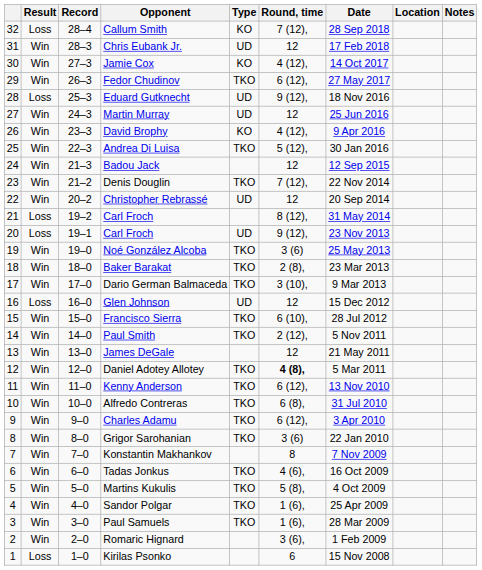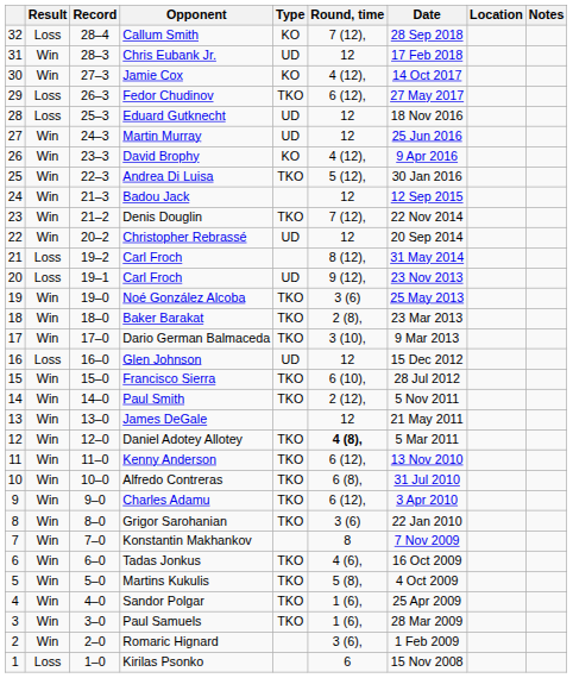 <table class="wikitable" style="text-align:center">
 <tr>
 <th></th>
 <th>Result</th>
 <th>Record</th>
 <th>Opponent</th>
 <th>Type</th>
 <th>Round, time</th>
 <th>Date</th>
 <th>Location</th>
 <th>Notes</th>
 </tr>
 <tr>
 <td>32</td>
 <td>Loss</td>
 <td>28–4</td>
 <td style="text-align:left;"><a href='#'>Callum Smith</a></td>
 <td>KO</td>
 <td>7 (12), </td>
 <td><a href='#'>28 Sep 2018</a></td>
 <td style="text-align:left;"></td>
 <td style="text-align:left;"></td>
 </tr>
 <tr>
 <td>31</td>
 <td>Win</td>
 <td>28–3</td>
 <td style="text-align:left;"><a href='#'>Chris Eubank Jr.</a></td>
 <td>UD</td>
 <td>12</td>
 <td><a href='#'>17 Feb 2018</a></td>
 <td style="text-align:left;"></td>
 <td style="text-align:left;"></td>
 </tr>
 <tr>
 <td>30</td>
 <td>Win</td>
 <td>27–3</td>
 <td style="text-align:left;"><a href='#'>Jamie Cox</a></td>
 <td>KO</td>
 <td>4 (12), </td>
 <td><a href='#'>14 Oct 2017</a></td>
 <td style="text-align:left;"></td>
 <td style="text-align:left;"></td>
 </tr>
 <tr>
 <td>29</td>
-<td>Win</td>
+<td>Loss</td>
 <td>26–3</td>
 <td style="text-align:left;"><a href='#'>Fedor Chudinov</a></td>
 <td>TKO</td>
 <td>6 (12), </td>
 <td><a href='#'>27 May 2017</a></td>
 <td style="text-align:left;"></td>
 <td style="text-align:left;"></td>
 </tr>
 <tr>
 <td>28</td>
 <td>Loss</td>
 <td>25–3</td>
 <td style="text-align:left;"><a href='#'>Eduard Gutknecht</a></td>
 <td>UD</td>
-<td>9 (12), </td>
+<td>12</td>
 <td>18 Nov 2016</td>
 <td style="text-align:left;"></td>
 <td style="text-align:left;"></td>
 </tr>
 <tr>
 <td>27</td>
 <td>Win</td>
 <td>24–3</td>
 <td style="text-align:left;"><a href='#'>Martin Murray</a></td>
 <td>UD</td>
 <td>12</td>
 <td><a href='#'>25 Jun 2016</a></td>
 <td style="text-align:left;"></td>
 <td style="text-align:left;"></td>
 </tr>
 <tr>
 <td>26</td>
 <td>Win</td>
 <td>23–3</td>
 <td style="text-align:left;"><a href='#'>David Brophy</a></td>
 <td>KO</td>
 <td>4 (12), </td>
 <td><a href='#'>9 Apr 2016</a></td>
 <td style="text-align:left;"></td>
 <td style="text-align:left;"></td>
 </tr>
 <tr>
 <td>25</td>
 <td>Win</td>
 <td>22–3</td>
 <td style="text-align:left;"><a href='#'>Andrea Di Luisa</a></td>
 <td>TKO</td>
 <td>5 (12), </td>
 <td>30 Jan 2016</td>
 <td style="text-align:left;"></td>
 <td></td>
 </tr>
 <tr>
 <td>24</td>
 <td>Win</td>
 <td>21–3</td>
 <td style="text-align:left;"><a href='#'>Badou Jack</a></td>
 <td></td>
 <td>12</td>
 <td><a href='#'>12 Sep 2015</a></td>
 <td style="text-align:left;"></td>
 <td style="text-align:left;"></td>
 </tr>
 <tr>
 <td>23</td>
 <td>Win</td>
 <td>21–2</td>
 <td style="text-align:left;">Denis Douglin</td>
 <td>TKO</td>
 <td>7 (12), </td>
 <td>22 Nov 2014</td>
 <td style="text-align:left;"></td>
 <td style="text-align:left;"></td>
 </tr>
 <tr>
 <td>22</td>
 <td>Win</td>
 <td>20–2</td>
 <td style="text-align:left;"><a href='#'>Christopher Rebrassé</a></td>
 <td>UD</td>
 <td>12</td>
 <td>20 Sep 2014</td>
 <td style="text-align:left;"></td>
 <td style="text-align:left;"></td>
 </tr>
 <tr>
 <td>21</td>
 <td>Loss</td>
 <td>19–2</td>
 <td style="text-align:left;"><a href='#'>Carl Froch</a></td>
 <td></td>
 <td>8 (12), </td>
 <td><a href='#'>31 May 2014</a></td>
 <td style="text-align:left;"></td>
 <td style="text-align:left;"></td>
 </tr>
 <tr>
 <td>20</td>
 <td>Loss</td>
 <td>19–1</td>
 <td style="text-align:left;"><a href='#'>Carl Froch</a></td>
 <td>UD</td>
 <td>9 (12), </td>
 <td><a href='#'>23 Nov 2013</a></td>
 <td style="text-align:left;"></td>
 <td style="text-align:left;"></td>
 </tr>
 <tr>
 <td>19</td>
 <td>Win</td>
 <td>19–0</td>
 <td style="text-align:left;"><a href='#'>Noé González Alcoba</a></td>
 <td>TKO</td>
 <td>3 (6)</td>
 <td><a href='#'>25 May 2013</a></td>
 <td style="text-align:left;"></td>
 <td style="text-align:left;"></td>
 </tr>
 <tr>
 <td>18</td>
 <td>Win</td>
 <td>18–0</td>
 <td style="text-align:left;"><a href='#'>Baker Barakat</a></td>
 <td>TKO</td>
 <td>2 (8), </td>
 <td>23 Mar 2013</td>
 <td style="text-align:left;"></td>
 <td></td>
 </tr>
 <tr>
 <td>17</td>
 <td>Win</td>
 <td>17–0</td>
 <td style="text-align:left;">Dario German Balmaceda</td>
 <td>TKO</td>
 <td>3 (10), </td>
 <td>9 Mar 2013</td>
 <td style="text-align:left;"></td>
 <td></td>
 </tr>
 <tr>
 <td>16</td>
 <td>Loss</td>
 <td>16–0</td>
 <td style="text-align:left;"><a href='#'>Glen Johnson</a></td>
 <td>UD</td>
 <td>12</td>
 <td>15 Dec 2012</td>
 <td style="text-align:left;"></td>
 <td style="text-align:left;"></td>
 </tr>
 <tr>
 <td>15</td>
 <td>Win</td>
 <td>15–0</td>
 <td style="text-align:left;"><a href='#'>Francisco Sierra</a></td>
 <td>TKO</td>
 <td>6 (10), </td>
 <td>28 Jul 2012</td>
 <td style="text-align:left;"></td>
 <td></td>
 </tr>
 <tr>
 <td>14</td>
 <td>Win</td>
 <td>14–0</td>
 <td style="text-align:left;"><a href='#'>Paul Smith</a></td>
 <td>TKO</td>
 <td>2 (12), </td>
 <td>5 Nov 2011</td>
 <td style="text-align:left;"></td>
 <td style="text-align:left;"></td>
 </tr>
 <tr>
 <td>13</td>
 <td>Win</td>
 <td>13–0</td>
 <td style="text-align:left;"><a href='#'>James DeGale</a></td>
 <td></td>
 <td>12</td>
 <td>21 May 2011</td>
 <td style="text-align:left;"></td>
 <td style="text-align:left;"></td>
 </tr>
 <tr>
 <td>12</td>
 <td>Win</td>
 <td>12–0</td>
 <td style="text-align:left;">Daniel Adotey Allotey</td>
 <td>TKO</td>
 <td><strong>4 (8), </strong></td>
 <td>5 Mar 2011</td>
 <td style="text-align:left;"></td>
 <td></td>
 </tr>
 <tr>
 <td>11</td>
 <td>Win</td>
 <td>11–0</td>
 <td style="text-align:left;"><a href='#'>Kenny Anderson</a></td>
 <td>TKO</td>
 <td>6 (12), </td>
 <td><a href='#'>13 Nov 2010</a></td>
 <td style="text-align:left;"></td>
 <td style="text-align:left;"></td>
 </tr>
 <tr>
 <td>10</td>
 <td>Win</td>
 <td>10–0</td>
 <td style="text-align:left;">Alfredo Contreras</td>
 <td>TKO</td>
 <td>6 (8), </td>
 <td><a href='#'>31 Jul 2010</a></td>
 <td style="text-align:left;"></td>
 <td></td>
 </tr>
 <tr>
 <td>9</td>
 <td>Win</td>
 <td>9–0</td>
 <td style="text-align:left;"><a href='#'>Charles Adamu</a></td>
 <td>TKO</td>
 <td>6 (12), </td>
 <td><a href='#'>3 Apr 2010</a></td>
 <td style="text-align:left;"></td>
 <td style="text-align:left;"></td>
 </tr>
 <tr>
 <td>8</td>
 <td>Win</td>
 <td>8–0</td>
 <td style="text-align:left;">Grigor Sarohanian</td>
 <td>TKO</td>
 <td>3 (6)</td>
 <td>22 Jan 2010</td>
 <td style="text-align:left;"></td>
 <td></td>
 </tr>
 <tr>
 <td>7</td>
 <td>Win</td>
 <td>7–0</td>
 <td style="text-align:left;">Konstantin Makhankov</td>
 <td></td>
 <td>8</td>
 <td><a href='#'>7 Nov 2009</a></td>
 <td style="text-align:left;"></td>
 <td></td>
 </tr>
 <tr>
 <td>6</td>
 <td>Win</td>
 <td>6–0</td>
 <td style="text-align:left;">Tadas Jonkus</td>
 <td>TKO</td>
 <td>4 (6), </td>
 <td>16 Oct 2009</td>
 <td style="text-align:left;"></td>
 <td></td>
 </tr>
 <tr>
 <td>5</td>
 <td>Win</td>
 <td>5–0</td>
 <td style="text-align:left;">Martins Kukulis</td>
 <td>TKO</td>
 <td>5 (8), </td>
 <td>4 Oct 2009</td>
 <td style="text-align:left;"></td>
 <td></td>
 </tr>
 <tr>
 <td>4</td>
 <td>Win</td>
 <td>4–0</td>
 <td style="text-align:left;">Sandor Polgar</td>
 <td>TKO</td>
 <td>1 (6), </td>
 <td>25 Apr 2009</td>
 <td style="text-align:left;"></td>
 <td></td>
 </tr>
 <tr>
 <td>3</td>
 <td>Win</td>
 <td>3–0</td>
 <td style="text-align:left;">Paul Samuels</td>
 <td>TKO</td>
 <td>1 (6), </td>
 <td>28 Mar 2009</td>
 <td style="text-align:left;"></td>
 <td></td>
 </tr>
 <tr>
 <td>2</td>
 <td>Win</td>
 <td>2–0</td>
 <td style="text-align:left;">Romaric Hignard</td>
 <td></td>
 <td>3 (6), </td>
 <td>1 Feb 2009</td>
 <td style="text-align:left;"></td>
 <td></td>
 </tr>
 <tr>
 <td>1</td>
 <td>Loss</td>
 <td>1–0</td>
 <td style="text-align:left;">Kirilas Psonko</td>
 <td></td>
 <td>6</td>
 <td>15 Nov 2008</td>
 <td style="text-align:left;"></td>
 <td></td>
 </tr>
 </table>
